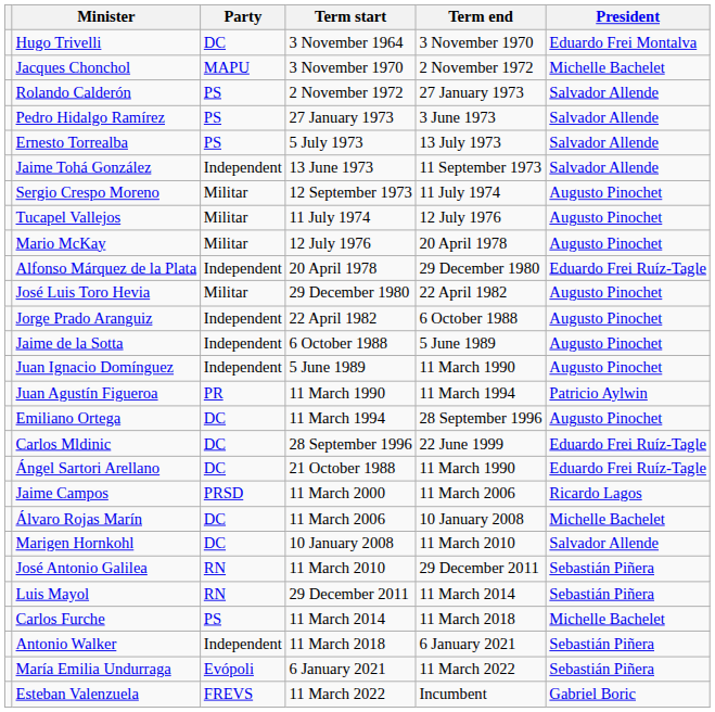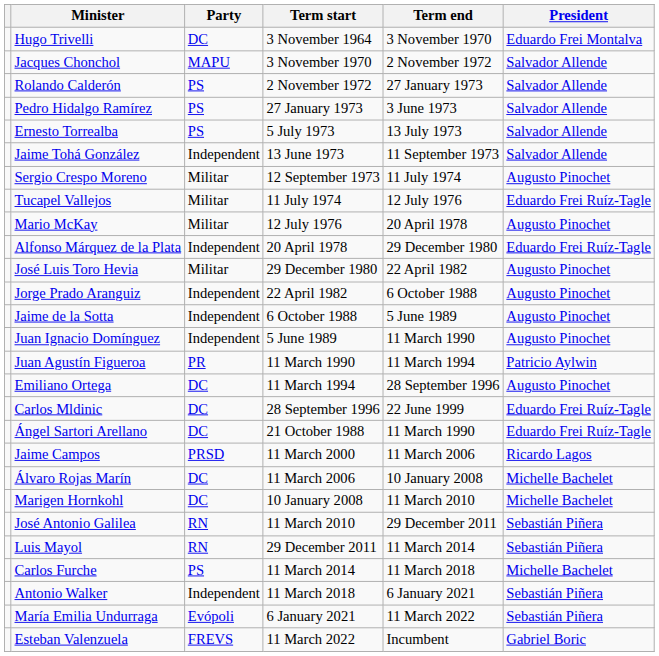 <table class="wikitable">
 <tr>
 <th></th>
 <th>Minister</th>
 <th>Party</th>
 <th>Term start</th>
 <th>Term end</th>
 <th><a href='#'>President</a></th>
 </tr>
 <tr>
 <td></td>
 <td><a href='#'>Hugo Trivelli</a></td>
 <td><a href='#'>DC</a></td>
 <td>3 November 1964</td>
 <td>3 November 1970</td>
 <td><a href='#'>Eduardo Frei Montalva</a></td>
 </tr>
 <tr>
 <td></td>
 <td><a href='#'>Jacques Chonchol</a></td>
 <td><a href='#'>MAPU</a></td>
 <td>3 November 1970</td>
 <td>2 November 1972</td>
-<td><a href='#'>Michelle Bachelet</a></td>
+<td><a href='#'>Salvador Allende</a></td>
 </tr>
 <tr>
 <td></td>
 <td><a href='#'>Rolando Calderón</a></td>
 <td><a href='#'>PS</a></td>
 <td>2 November 1972</td>
 <td>27 January 1973</td>
 <td><a href='#'>Salvador Allende</a></td>
 </tr>
 <tr>
 <td></td>
 <td><a href='#'>Pedro Hidalgo Ramírez</a></td>
 <td><a href='#'>PS</a></td>
 <td>27 January 1973</td>
 <td>3 June 1973</td>
 <td><a href='#'>Salvador Allende</a></td>
 </tr>
 <tr>
 <td></td>
 <td><a href='#'>Ernesto Torrealba</a></td>
 <td><a href='#'>PS</a></td>
 <td>5 July 1973</td>
 <td>13 July 1973</td>
 <td><a href='#'>Salvador Allende</a></td>
 </tr>
 <tr>
 <td></td>
 <td><a href='#'>Jaime Tohá González</a></td>
 <td>Independent</td>
 <td>13 June 1973</td>
 <td>11 September 1973</td>
 <td><a href='#'>Salvador Allende</a></td>
 </tr>
 <tr>
 <td></td>
 <td><a href='#'>Sergio Crespo Moreno</a></td>
 <td>Militar</td>
 <td>12 September 1973</td>
 <td>11 July 1974</td>
 <td><a href='#'>Augusto Pinochet</a></td>
 </tr>
 <tr>
 <td></td>
 <td><a href='#'>Tucapel Vallejos</a></td>
 <td>Militar</td>
 <td>11 July 1974</td>
 <td>12 July 1976</td>
-<td><a href='#'>Augusto Pinochet</a></td>
+<td><a href='#'>Eduardo Frei Ruíz-Tagle</a></td>
 </tr>
 <tr>
 <td></td>
 <td><a href='#'>Mario McKay</a></td>
 <td>Militar</td>
 <td>12 July 1976</td>
 <td>20 April 1978</td>
 <td><a href='#'>Augusto Pinochet</a></td>
 </tr>
 <tr>
 <td></td>
 <td><a href='#'>Alfonso Márquez de la Plata</a></td>
 <td>Independent</td>
 <td>20 April 1978</td>
 <td>29 December 1980</td>
 <td><a href='#'>Eduardo Frei Ruíz-Tagle</a></td>
 </tr>
 <tr>
 <td></td>
 <td><a href='#'>José Luis Toro Hevia</a></td>
 <td>Militar</td>
 <td>29 December 1980</td>
 <td>22 April 1982</td>
 <td><a href='#'>Augusto Pinochet</a></td>
 </tr>
 <tr>
 <td></td>
 <td><a href='#'>Jorge Prado Aranguiz</a></td>
 <td>Independent</td>
 <td>22 April 1982</td>
 <td>6 October 1988</td>
 <td><a href='#'>Augusto Pinochet</a></td>
 </tr>
 <tr>
 <td></td>
 <td><a href='#'>Jaime de la Sotta</a></td>
 <td>Independent</td>
 <td>6 October 1988</td>
 <td>5 June 1989</td>
 <td><a href='#'>Augusto Pinochet</a></td>
 </tr>
 <tr>
 <td></td>
 <td><a href='#'>Juan Ignacio Domínguez</a></td>
 <td>Independent</td>
 <td>5 June 1989</td>
 <td>11 March 1990</td>
 <td><a href='#'>Augusto Pinochet</a></td>
 </tr>
 <tr>
 <td></td>
 <td><a href='#'>Juan Agustín Figueroa</a></td>
 <td><a href='#'>PR</a></td>
 <td>11 March 1990</td>
 <td>11 March 1994</td>
 <td><a href='#'>Patricio Aylwin</a></td>
 </tr>
 <tr>
 <td></td>
 <td><a href='#'>Emiliano Ortega</a></td>
 <td><a href='#'>DC</a></td>
 <td>11 March 1994</td>
 <td>28 September 1996</td>
 <td><a href='#'>Augusto Pinochet</a></td>
 </tr>
 <tr>
 <td></td>
 <td><a href='#'>Carlos Mldinic</a></td>
 <td><a href='#'>DC</a></td>
 <td>28 September 1996</td>
 <td>22 June 1999</td>
 <td><a href='#'>Eduardo Frei Ruíz-Tagle</a></td>
 </tr>
 <tr>
 <td></td>
 <td><a href='#'>Ángel Sartori Arellano</a></td>
 <td><a href='#'>DC</a></td>
 <td>21 October 1988</td>
 <td>11 March 1990</td>
 <td><a href='#'>Eduardo Frei Ruíz-Tagle</a></td>
 </tr>
 <tr>
 <td></td>
 <td><a href='#'>Jaime Campos</a></td>
 <td><a href='#'>PRSD</a></td>
 <td>11 March 2000</td>
 <td>11 March 2006</td>
 <td><a href='#'>Ricardo Lagos</a></td>
 </tr>
 <tr>
 <td></td>
 <td><a href='#'>Álvaro Rojas Marín</a></td>
 <td><a href='#'>DC</a></td>
 <td>11 March 2006</td>
 <td>10 January 2008</td>
 <td><a href='#'>Michelle Bachelet</a></td>
 </tr>
 <tr>
 <td></td>
 <td><a href='#'>Marigen Hornkohl</a></td>
 <td><a href='#'>DC</a></td>
 <td>10 January 2008</td>
 <td>11 March 2010</td>
-<td><a href='#'>Salvador Allende</a></td>
+<td><a href='#'>Michelle Bachelet</a></td>
 </tr>
 <tr>
 <td></td>
 <td><a href='#'>José Antonio Galilea</a></td>
 <td><a href='#'>RN</a></td>
 <td>11 March 2010</td>
 <td>29 December 2011</td>
 <td><a href='#'>Sebastián Piñera</a></td>
 </tr>
 <tr>
 <td></td>
 <td><a href='#'>Luis Mayol</a></td>
 <td><a href='#'>RN</a></td>
 <td>29 December 2011</td>
 <td>11 March 2014</td>
 <td><a href='#'>Sebastián Piñera</a></td>
 </tr>
 <tr>
 <td></td>
 <td><a href='#'>Carlos Furche</a></td>
 <td><a href='#'>PS</a></td>
 <td>11 March 2014</td>
 <td>11 March 2018</td>
 <td><a href='#'>Michelle Bachelet</a></td>
 </tr>
 <tr>
 <td></td>
 <td><a href='#'>Antonio Walker</a></td>
 <td>Independent</td>
 <td>11 March 2018</td>
 <td>6 January 2021</td>
 <td><a href='#'>Sebastián Piñera</a></td>
 </tr>
 <tr>
 <td></td>
 <td><a href='#'>María Emilia Undurraga</a></td>
 <td><a href='#'>Evópoli</a></td>
 <td>6 January 2021</td>
 <td>11 March 2022</td>
 <td><a href='#'>Sebastián Piñera</a></td>
 </tr>
 <tr>
 <td></td>
 <td><a href='#'>Esteban Valenzuela</a></td>
 <td><a href='#'>FREVS</a></td>
 <td>11 March 2022</td>
 <td>Incumbent</td>
 <td><a href='#'>Gabriel Boric</a></td>
 </tr>
 </table>
